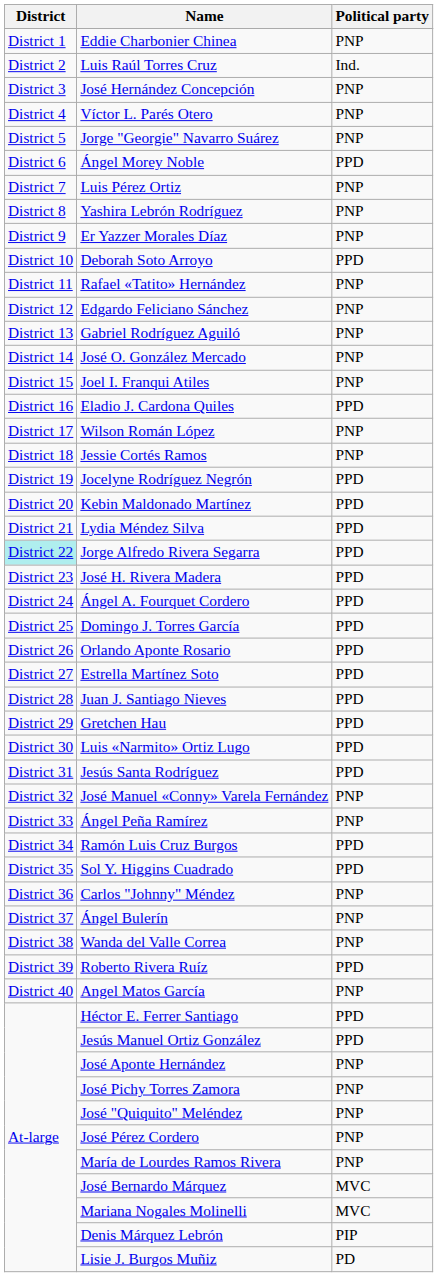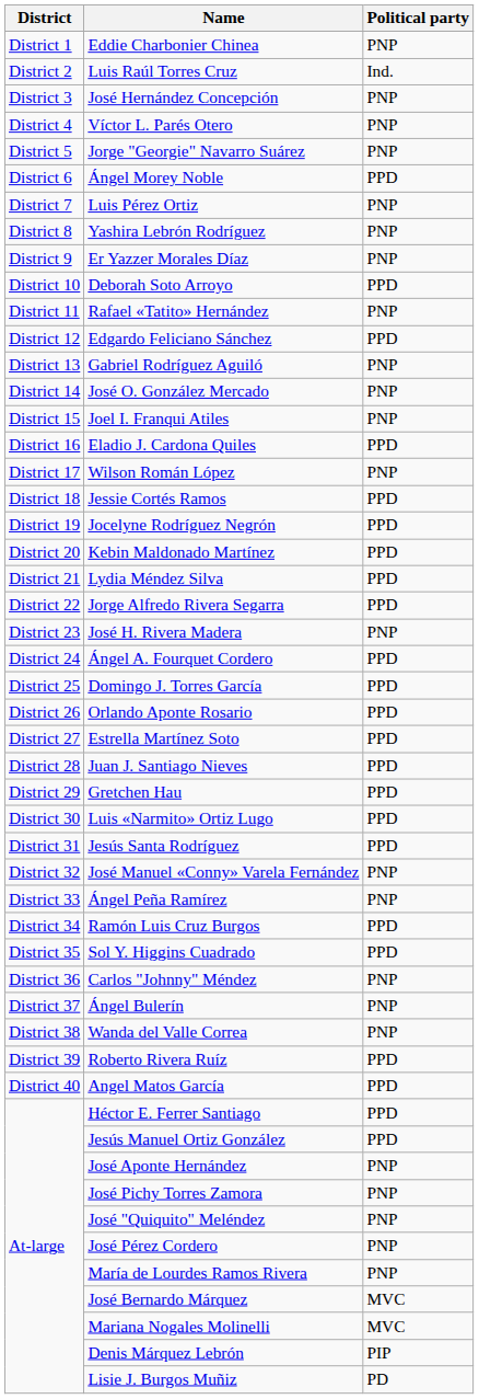 <table class="wikitable sortable">
 <tr>
 <th data-sort-type="number">District</th>
 <th>Name</th>
 <th>Political party</th>
 </tr>
 <tr>
 </tr>
 <tr>
 <td data-sort-value="1"><a href='#'>District 1</a></td>
 <td><a href='#'>Eddie Charbonier Chinea</a></td>
 <td>PNP</td>
 </tr>
 <tr>
 <td data-sort-value="2"><a href='#'>District 2</a></td>
 <td><a href='#'>Luis Raúl Torres Cruz</a></td>
 <td>Ind.</td>
 </tr>
 <tr>
 <td data-sort-value="3"><a href='#'>District 3</a></td>
 <td><a href='#'>José Hernández Concepción</a></td>
 <td>PNP</td>
 </tr>
 <tr>
 <td data-sort-value="4"><a href='#'>District 4</a></td>
 <td><a href='#'>Víctor L. Parés Otero</a></td>
 <td>PNP</td>
 </tr>
 <tr>
 <td data-sort-value="5"><a href='#'>District 5</a></td>
 <td><a href='#'>Jorge "Georgie" Navarro Suárez</a></td>
 <td>PNP</td>
 </tr>
 <tr>
 <td data-sort-value="6"><a href='#'>District 6</a></td>
 <td><a href='#'>Ángel Morey Noble</a></td>
 <td>PPD</td>
 </tr>
 <tr>
 <td data-sort-value="7"><a href='#'>District 7</a></td>
 <td><a href='#'>Luis Pérez Ortiz</a></td>
 <td>PNP</td>
 </tr>
 <tr>
 <td data-sort-value="8"><a href='#'>District 8</a></td>
 <td><a href='#'>Yashira Lebrón Rodríguez</a></td>
 <td>PNP</td>
 </tr>
 <tr>
 <td data-sort-value="9"><a href='#'>District 9</a></td>
 <td><a href='#'>Er Yazzer Morales Díaz</a></td>
 <td>PNP</td>
 </tr>
 <tr>
 <td data-sort-value="10"><a href='#'>District 10</a></td>
 <td><a href='#'>Deborah Soto Arroyo</a></td>
 <td>PPD</td>
 </tr>
 <tr>
 <td data-sort-value="11"><a href='#'>District 11</a></td>
 <td><a href='#'>Rafael «Tatito» Hernández</a></td>
 <td>PNP</td>
 </tr>
 <tr>
 <td data-sort-value="12"><a href='#'>District 12</a></td>
 <td><a href='#'>Edgardo Feliciano Sánchez</a></td>
-<td>PNP</td>
+<td>PPD</td>
 </tr>
 <tr>
 <td data-sort-value="13"><a href='#'>District 13</a></td>
 <td><a href='#'>Gabriel Rodríguez Aguiló</a></td>
 <td>PNP</td>
 </tr>
 <tr>
 <td data-sort-value="14"><a href='#'>District 14</a></td>
 <td><a href='#'>José O. González Mercado</a></td>
 <td>PNP</td>
 </tr>
 <tr>
 <td data-sort-value="15"><a href='#'>District 15</a></td>
 <td><a href='#'>Joel I. Franqui Atiles</a></td>
 <td>PNP</td>
 </tr>
 <tr>
 <td data-sort-value="16"><a href='#'>District 16</a></td>
 <td><a href='#'>Eladio J. Cardona Quiles</a></td>
 <td>PPD</td>
 </tr>
 <tr>
 <td data-sort-value="17"><a href='#'>District 17</a></td>
 <td><a href='#'>Wilson Román López</a></td>
 <td>PNP</td>
 </tr>
 <tr>
 <td data-sort-value="18"><a href='#'>District 18</a></td>
 <td><a href='#'>Jessie Cortés Ramos</a></td>
-<td>PNP</td>
+<td>PPD</td>
 </tr>
 <tr>
 <td data-sort-value="19"><a href='#'>District 19</a></td>
 <td><a href='#'>Jocelyne Rodríguez Negrón</a></td>
 <td>PPD</td>
 </tr>
 <tr>
 <td data-sort-value="20"><a href='#'>District 20</a></td>
 <td><a href='#'>Kebin Maldonado Martínez</a></td>
 <td>PPD</td>
 </tr>
 <tr>
 <td data-sort-value="21"><a href='#'>District 21</a></td>
 <td><a href='#'>Lydia Méndez Silva</a></td>
 <td>PPD</td>
 </tr>
 <tr>
-<td data-sort-value="22" style="background: paleturquoise;"><a href='#'>District 22</a></td>
+<td data-sort-value="22"><a href='#'>District 22</a></td>
 <td><a href='#'>Jorge Alfredo Rivera Segarra</a></td>
 <td>PPD</td>
 </tr>
 <tr>
 <td data-sort-value="23"><a href='#'>District 23</a></td>
 <td><a href='#'>José H. Rivera Madera</a></td>
-<td>PPD</td>
+<td>PNP</td>
 </tr>
 <tr>
 <td data-sort-value="24"><a href='#'>District 24</a></td>
 <td><a href='#'>Ángel A. Fourquet Cordero</a></td>
 <td>PPD</td>
 </tr>
 <tr>
 <td data-sort-value="25"><a href='#'>District 25</a></td>
 <td><a href='#'>Domingo J. Torres García</a></td>
 <td>PPD</td>
 </tr>
 <tr>
 <td data-sort-value="26"><a href='#'>District 26</a></td>
 <td><a href='#'>Orlando Aponte Rosario</a></td>
 <td>PPD</td>
 </tr>
 <tr>
 <td data-sort-value="27"><a href='#'>District 27</a></td>
 <td><a href='#'>Estrella Martínez Soto</a></td>
 <td>PPD</td>
 </tr>
 <tr>
 <td data-sort-value="28"><a href='#'>District 28</a></td>
 <td><a href='#'>Juan J. Santiago Nieves</a></td>
 <td>PPD</td>
 </tr>
 <tr>
 <td data-sort-value="29"><a href='#'>District 29</a></td>
 <td><a href='#'>Gretchen Hau</a></td>
 <td>PPD</td>
 </tr>
 <tr>
 <td data-sort-value="30"><a href='#'>District 30</a></td>
 <td><a href='#'>Luis «Narmito» Ortiz Lugo</a></td>
 <td>PPD</td>
 </tr>
 <tr>
 <td data-sort-value="31"><a href='#'>District 31</a></td>
 <td><a href='#'>Jesús Santa Rodríguez</a></td>
 <td>PPD</td>
 </tr>
 <tr>
 <td data-sort-value="32"><a href='#'>District 32</a></td>
 <td><a href='#'>José Manuel «Conny» Varela Fernández</a></td>
 <td>PNP</td>
 </tr>
 <tr>
 <td data-sort-value="33"><a href='#'>District 33</a></td>
 <td><a href='#'>Ángel Peña Ramírez</a></td>
 <td>PNP</td>
 </tr>
 <tr>
 <td data-sort-value="34"><a href='#'>District 34</a></td>
 <td><a href='#'>Ramón Luis Cruz Burgos</a></td>
 <td>PPD</td>
 </tr>
 <tr>
 <td data-sort-value="35"><a href='#'>District 35</a></td>
 <td><a href='#'>Sol Y. Higgins Cuadrado</a></td>
 <td>PPD</td>
 </tr>
 <tr>
 <td data-sort-value="36"><a href='#'>District 36</a></td>
 <td><a href='#'>Carlos "Johnny" Méndez</a></td>
 <td>PNP</td>
 </tr>
 <tr>
 <td data-sort-value="37"><a href='#'>District 37</a></td>
 <td><a href='#'>Ángel Bulerín</a></td>
 <td>PNP</td>
 </tr>
 <tr>
 <td data-sort-value="38"><a href='#'>District 38</a></td>
 <td><a href='#'>Wanda del Valle Correa </a></td>
 <td>PNP</td>
 </tr>
 <tr>
 <td data-sort-value="39"><a href='#'>District 39</a></td>
 <td><a href='#'>Roberto Rivera Ruíz</a></td>
 <td>PPD</td>
 </tr>
 <tr>
 <td data-sort-value="40"><a href='#'>District 40</a></td>
 <td><a href='#'>Angel Matos García</a></td>
-<td>PNP</td>
+<td>PPD</td>
 </tr>
 <tr>
 <td data-sort-value="0" rowspan=11><a href='#'>At-large</a></td>
 <td><a href='#'>Héctor E. Ferrer Santiago</a></td>
 <td>PPD</td>
 </tr>
 <tr>
 <td><a href='#'>Jesús Manuel Ortiz González</a></td>
 <td>PPD</td>
 </tr>
 <tr>
 <td><a href='#'>José Aponte Hernández</a></td>
 <td>PNP</td>
 </tr>
 <tr>
 <td><a href='#'>José Pichy Torres Zamora</a></td>
 <td>PNP</td>
 </tr>
 <tr>
 <td><a href='#'>José "Quiquito" Meléndez</a></td>
 <td>PNP</td>
 </tr>
 <tr>
 <td><a href='#'>José Pérez Cordero</a></td>
 <td>PNP</td>
 </tr>
 <tr>
 <td><a href='#'>María de Lourdes Ramos Rivera</a></td>
 <td>PNP</td>
 </tr>
 <tr>
 <td><a href='#'>José Bernardo Márquez</a></td>
 <td>MVC</td>
 </tr>
 <tr>
 <td><a href='#'>Mariana Nogales Molinelli</a></td>
 <td>MVC</td>
 </tr>
 <tr>
 <td><a href='#'>Denis Márquez Lebrón</a></td>
 <td>PIP</td>
 </tr>
 <tr>
 <td><a href='#'>Lisie J. Burgos Muñiz</a></td>
 <td>PD</td>
 </tr>
 </table>
